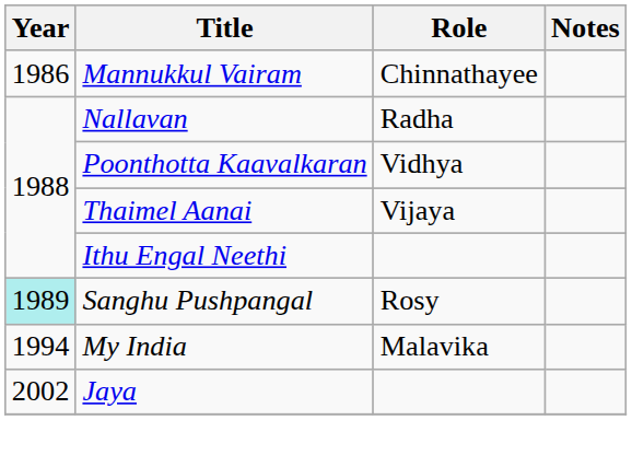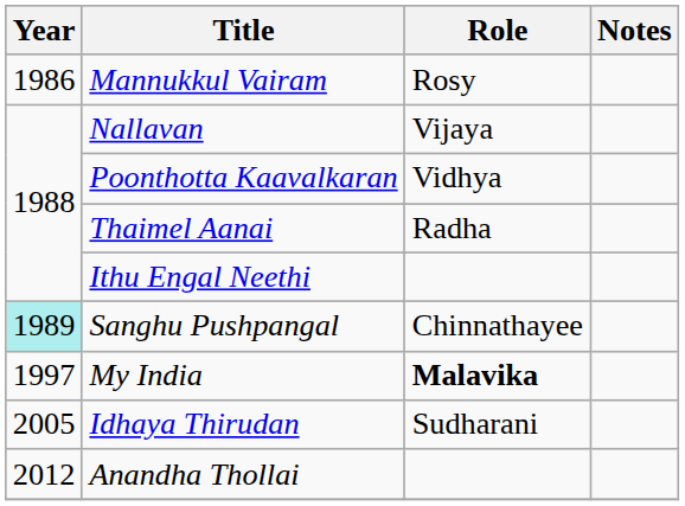 <table class="wikitable sortable">
 <tr>
 <th>Year</th>
 <th>Title</th>
 <th>Role</th>
 <th class="unsortable">Notes</th>
 </tr>
 <tr>
 <td>1986</td>
 <td><em><a href='#'>Mannukkul Vairam</a></em></td>
-<td>Chinnathayee</td>
+<td>Rosy</td>
 <td></td>
 </tr>
 <tr>
 <td rowspan=4>1988</td>
 <td><em><a href='#'>Nallavan</a></em></td>
-<td>Radha</td>
+<td>Vijaya</td>
 <td></td>
 </tr>
 <tr>
 <td><em><a href='#'>Poonthotta Kaavalkaran</a></em></td>
 <td>Vidhya</td>
 <td></td>
 </tr>
 <tr>
 <td><em><a href='#'>Thaimel Aanai</a></em></td>
-<td>Vijaya</td>
+<td>Radha</td>
 <td></td>
 </tr>
 <tr>
 <td><em><a href='#'>Ithu Engal Neethi</a></em></td>
 <td></td>
 <td></td>
 </tr>
 <tr>
 <td style="background: paleturquoise;">1989</td>
 <td><em>Sanghu Pushpangal</em></td>
-<td>Rosy</td>
+<td>Chinnathayee</td>
 <td></td>
 </tr>
 <tr>
-<td>1994</td>
+<td>1997</td>
 <td><em>My India</em></td>
-<td>Malavika</td>
+<td><strong>Malavika</strong></td>
 <td></td>
 </tr>
 <tr>
-<td>2002</td>
-<td><em><a href='#'>Jaya</a></em></td>
+<td>2005</td>
+<td><em><a href='#'>Idhaya Thirudan</a></em></td>
+<td>Sudharani</td>
+<td></td>
+</tr>
+<tr>
+<td>2012</td>
+<td><em>Anandha Thollai</em></td>
 <td></td>
 <td></td>
 </tr>
 <tr>
 </tr>
 </table>
